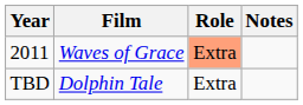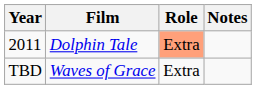 <table class="wikitable sortable">
 <tr>
 <th>Year</th>
 <th>Film</th>
 <th>Role</th>
 <th class="unsortable">Notes</th>
 </tr>
 <tr>
 <td>2011</td>
-<td><em><a href='#'>Waves of Grace</a></em></td>
+<td><em><a href='#'>Dolphin Tale</a></em></td>
 <td style="background: lightsalmon;">Extra</td>
 <td></td>
 </tr>
 <tr>
 <td>TBD</td>
-<td><em><a href='#'>Dolphin Tale</a></em></td>
+<td><em><a href='#'>Waves of Grace</a></em></td>
 <td>Extra</td>
 <td><br></td>
 </tr>
 </table>
